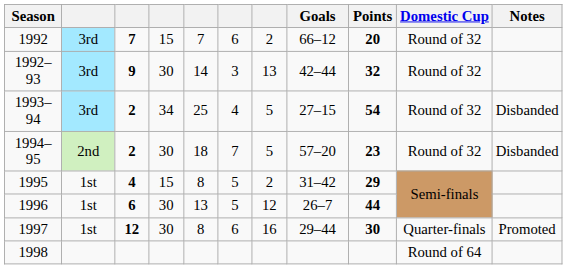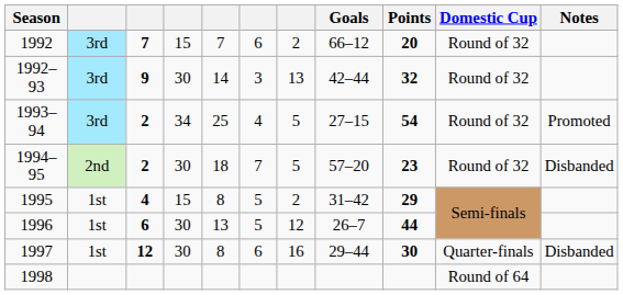 <table class="wikitable" style="text-align: center;">
 <tr>
 <th width=55>Season</th>
 <th width=50></th>
 <th width=30></th>
 <th width=30></th>
 <th width=30></th>
 <th width=30></th>
 <th width=30></th>
 <th width=60>Goals</th>
 <th width=45>Points</th>
 <th><a href='#'>Domestic Cup</a></th>
 <th>Notes</th>
 </tr>
 <tr>
 <td>1992</td>
 <td style="background:#A3E9FF">3rd</td>
 <td><strong>7</strong></td>
 <td>15</td>
 <td>7</td>
 <td>6</td>
 <td>2</td>
 <td>66–12</td>
 <td><strong>20</strong></td>
 <td>Round of 32</td>
 <td></td>
 </tr>
 <tr>
 <td>1992–93</td>
 <td style="background:#A3E9FF">3rd</td>
 <td><strong>9</strong></td>
 <td>30</td>
 <td>14</td>
 <td>3</td>
 <td>13</td>
 <td>42–44</td>
 <td><strong>32</strong></td>
 <td>Round of 32</td>
 <td></td>
 </tr>
 <tr>
 <td>1993–94</td>
 <td style="background:#A3E9FF">3rd</td>
 <td><strong>2</strong></td>
 <td>34</td>
 <td>25</td>
 <td>4</td>
 <td>5</td>
 <td>27–15</td>
 <td><strong>54</strong></td>
 <td>Round of 32</td>
-<td>Disbanded</td>
+<td>Promoted</td>
 </tr>
 <tr>
 <td>1994–95</td>
 <td style="background:#D0F0C0">2nd</td>
 <td><strong>2</strong></td>
 <td>30</td>
 <td>18</td>
 <td>7</td>
 <td>5</td>
 <td>57–20</td>
 <td><strong>23</strong></td>
 <td>Round of 32</td>
 <td>Disbanded</td>
 </tr>
 <tr>
 <td>1995</td>
 <td>1st</td>
 <td><strong>4</strong></td>
 <td>15</td>
 <td>8</td>
 <td>5</td>
 <td>2</td>
 <td>31–42</td>
 <td><strong>29</strong></td>
 <td rowspan="2" style="background:#cc9966">Semi-finals</td>
 <td></td>
 </tr>
 <tr>
 <td>1996</td>
 <td>1st</td>
 <td><strong>6</strong></td>
 <td>30</td>
 <td>13</td>
 <td>5</td>
 <td>12</td>
 <td>26–7</td>
 <td><strong>44</strong></td>
 <td></td>
 </tr>
 <tr>
 <td>1997</td>
 <td>1st</td>
 <td><strong>12</strong></td>
 <td>30</td>
 <td>8</td>
 <td>6</td>
 <td>16</td>
 <td>29–44</td>
 <td><strong>30</strong></td>
 <td>Quarter-finals</td>
-<td>Promoted</td>
+<td>Disbanded</td>
 </tr>
 <tr>
 <td>1998</td>
 <td></td>
 <td></td>
 <td></td>
 <td></td>
 <td></td>
 <td></td>
 <td></td>
 <td></td>
 <td>Round of 64</td>
 <td></td>
 </tr>
 </table>
